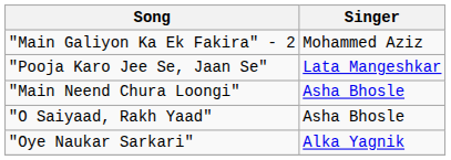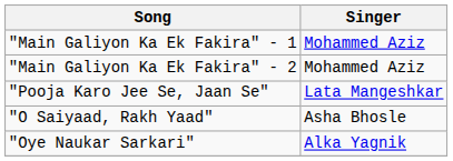 <table class="wikitable">
 <tr>
 <th>Song</th>
 <th>Singer</th>
+</tr>
+<tr>
+<td>"Main Galiyon Ka Ek Fakira" - 1</td>
+<td><a href='#'>Mohammed Aziz</a></td>
 </tr>
 <tr>
 <td>"Main Galiyon Ka Ek Fakira" - 2</td>
 <td>Mohammed Aziz</td>
 </tr>
 <tr>
 <td>"Pooja Karo Jee Se, Jaan Se"</td>
 <td><a href='#'>Lata Mangeshkar</a></td>
-</tr>
-<tr>
-<td>"Main Neend Chura Loongi"</td>
-<td><a href='#'>Asha Bhosle</a></td>
 </tr>
 <tr>
 <td>"O Saiyaad, Rakh Yaad"</td>
 <td>Asha Bhosle</td>
 </tr>
 <tr>
 <td>"Oye Naukar Sarkari"</td>
 <td><a href='#'>Alka Yagnik</a></td>
 </tr>
 <tr>
 </tr>
 </table>
